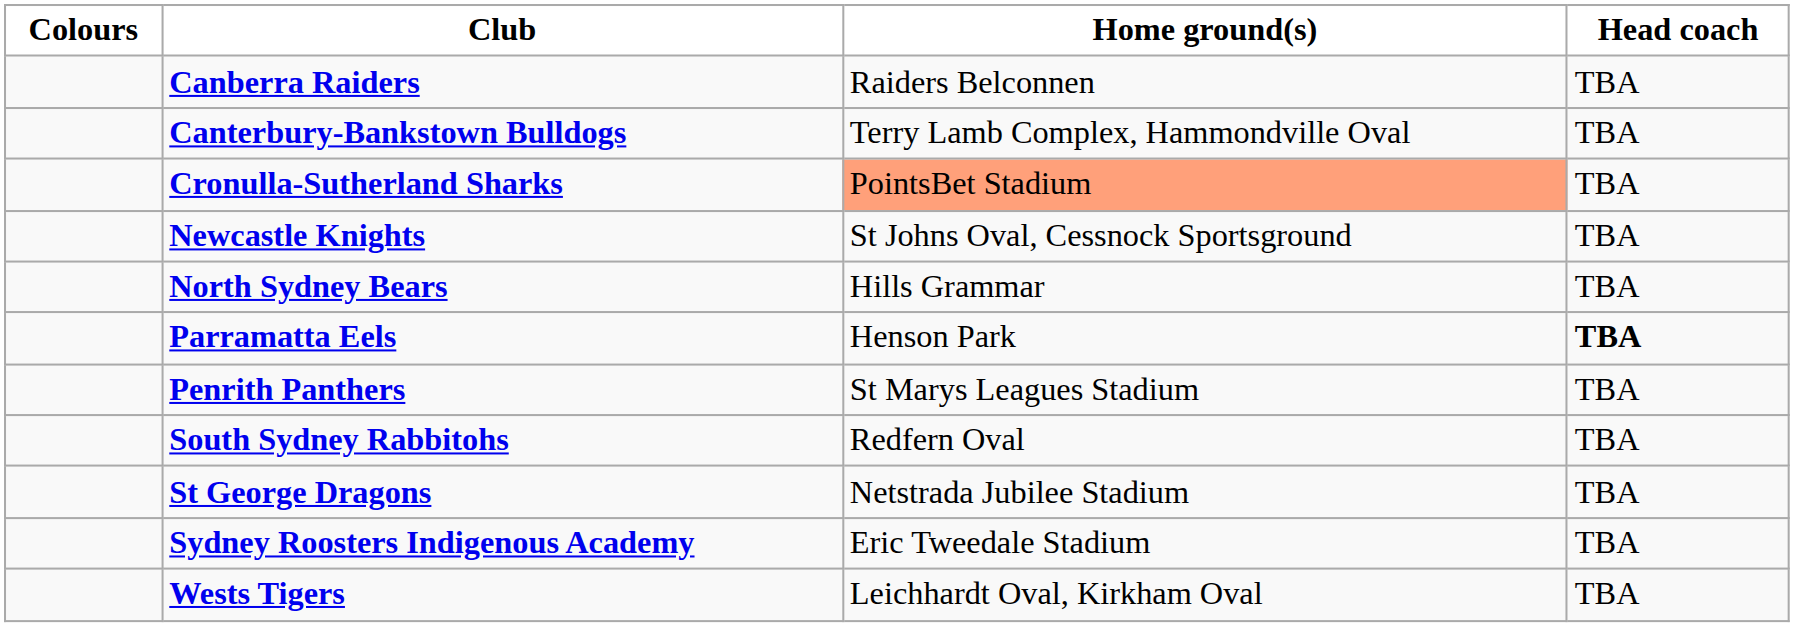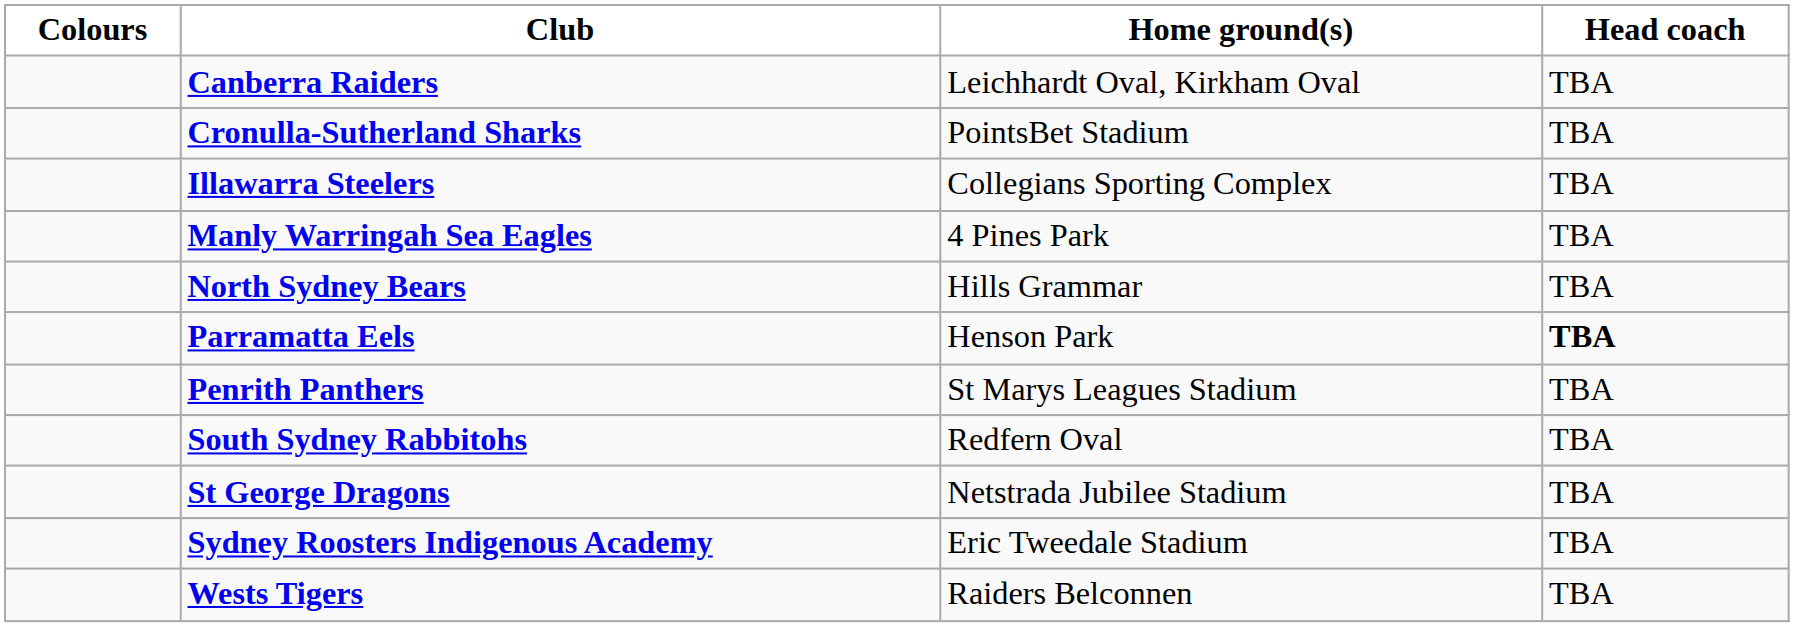 <table class="wikitable" style="width:100%; text-align:left">
 <tr>
 <th style="background:white">Colours</th>
 <th style="background:white">Club</th>
 <th style="background:white">Home ground(s)</th>
 <th style="background:white">Head coach</th>
 </tr>
 <tr>
 <td></td>
 <td><strong><a href='#'>Canberra Raiders</a></strong></td>
-<td>Raiders Belconnen</td>
-<td>TBA</td>
-</tr>
-<tr>
-<td></td>
-<td><strong><a href='#'>Canterbury-Bankstown Bulldogs</a></strong></td>
-<td>Terry Lamb Complex, Hammondville Oval</td>
+<td>Leichhardt Oval, Kirkham Oval</td>
 <td>TBA</td>
 </tr>
 <tr>
 <td></td>
 <td><strong><a href='#'>Cronulla-Sutherland Sharks</a></strong></td>
-<td style="background: lightsalmon;">PointsBet Stadium</td>
+<td>PointsBet Stadium</td>
 <td>TBA</td>
 </tr>
 <tr>
 <td></td>
-<td><strong><a href='#'>Newcastle Knights</a></strong></td>
-<td>St Johns Oval, Cessnock Sportsground</td>
+<td><strong><a href='#'>Illawarra Steelers</a></strong></td>
+<td>Collegians Sporting Complex</td>
+<td>TBA</td>
+</tr>
+<tr>
+<td></td>
+<td><strong><a href='#'>Manly Warringah Sea Eagles</a></strong></td>
+<td>4 Pines Park</td>
 <td>TBA</td>
 </tr>
 <tr>
 <td></td>
 <td><strong><a href='#'>North Sydney Bears</a></strong></td>
 <td>Hills Grammar</td>
 <td>TBA</td>
 </tr>
 <tr>
 <td></td>
 <td><strong><a href='#'>Parramatta Eels</a></strong></td>
 <td>Henson Park</td>
 <td><strong>TBA</strong></td>
 </tr>
 <tr>
 <td></td>
 <td><strong><a href='#'>Penrith Panthers</a></strong></td>
 <td>St Marys Leagues Stadium</td>
 <td>TBA</td>
 </tr>
 <tr>
 <td></td>
 <td><strong><a href='#'>South Sydney Rabbitohs</a></strong></td>
 <td>Redfern Oval</td>
 <td>TBA</td>
 </tr>
 <tr>
 <td></td>
 <td><strong><a href='#'>St George Dragons</a></strong></td>
 <td>Netstrada Jubilee Stadium</td>
 <td>TBA</td>
 </tr>
 <tr>
 <td></td>
 <td><strong><a href='#'>Sydney Roosters Indigenous Academy</a></strong></td>
 <td>Eric Tweedale Stadium</td>
 <td>TBA</td>
 </tr>
 <tr>
 <td></td>
 <td><strong><a href='#'>Wests Tigers</a></strong></td>
-<td>Leichhardt Oval, Kirkham Oval</td>
+<td>Raiders Belconnen</td>
 <td>TBA</td>
 </tr>
 </table>
